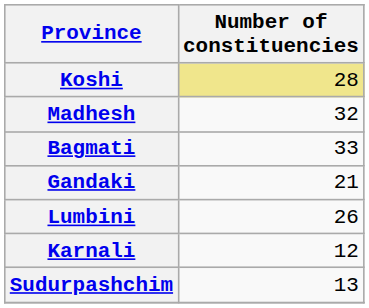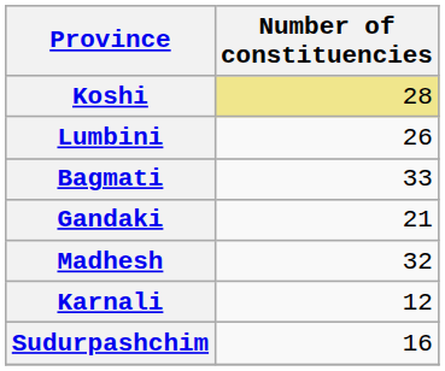 <table class="wikitable sortable">
 <tr>
 <th scope=col><a href='#'>Province</a></th>
 <th scope=col>Number of<br>constituencies</th>
 </tr>
 <tr>
 <th scope=row><a href='#'>Koshi</a></th>
 <td align=right style="background: khaki;">28</td>
 </tr>
 <tr>
-<th scope=row><a href='#'>Madhesh</a></th>
-<td align=right>32</td>
+<th scope=row><a href='#'>Lumbini</a></th>
+<td align=right>26</td>
 </tr>
 <tr>
 <th scope=row><a href='#'>Bagmati</a></th>
 <td align=right>33</td>
 </tr>
 <tr>
 <th scope=row><a href='#'>Gandaki</a></th>
 <td align=right>21</td>
 </tr>
 <tr>
-<th scope=row><a href='#'>Lumbini</a></th>
-<td align=right>26</td>
+<th scope=row><a href='#'>Madhesh</a></th>
+<td align=right>32</td>
 </tr>
 <tr>
 <th scope=row><a href='#'>Karnali</a></th>
 <td align=right>12</td>
 </tr>
 <tr>
 <th scope=row><a href='#'>Sudurpashchim</a></th>
-<td align=right>13</td>
+<td align=right>16</td>
 </tr>
 <tr>
 </tr>
 </table>
